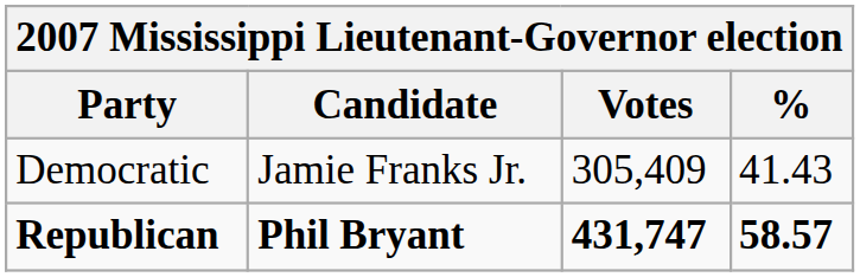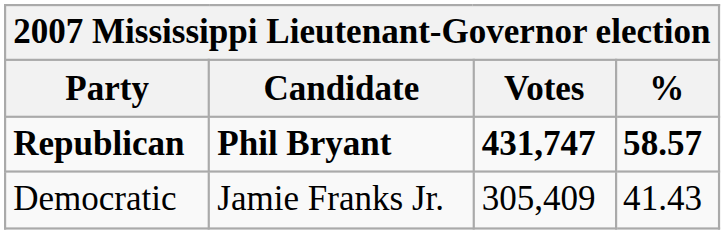 <table class="wikitable">
 <tr>
 <th colspan="4">2007 Mississippi Lieutenant-Governor election</th>
 </tr>
 <tr>
 <th>Party</th>
 <th>Candidate</th>
 <th>Votes</th>
 <th>%</th>
 </tr>
 <tr>
+<td><strong>Republican</strong></td>
+<td><strong>Phil Bryant</strong></td>
+<td><strong>431,747</strong></td>
+<td><strong>58.57</strong></td>
+</tr>
+<tr>
 <td>Democratic</td>
 <td>Jamie Franks Jr.</td>
 <td>305,409</td>
 <td>41.43</td>
 </tr>
-<tr>
-<td><strong>Republican</strong></td>
-<td><strong>Phil Bryant</strong></td>
-<td><strong>431,747</strong></td>
-<td><strong>58.57</strong></td>
-</tr>
 </table>
